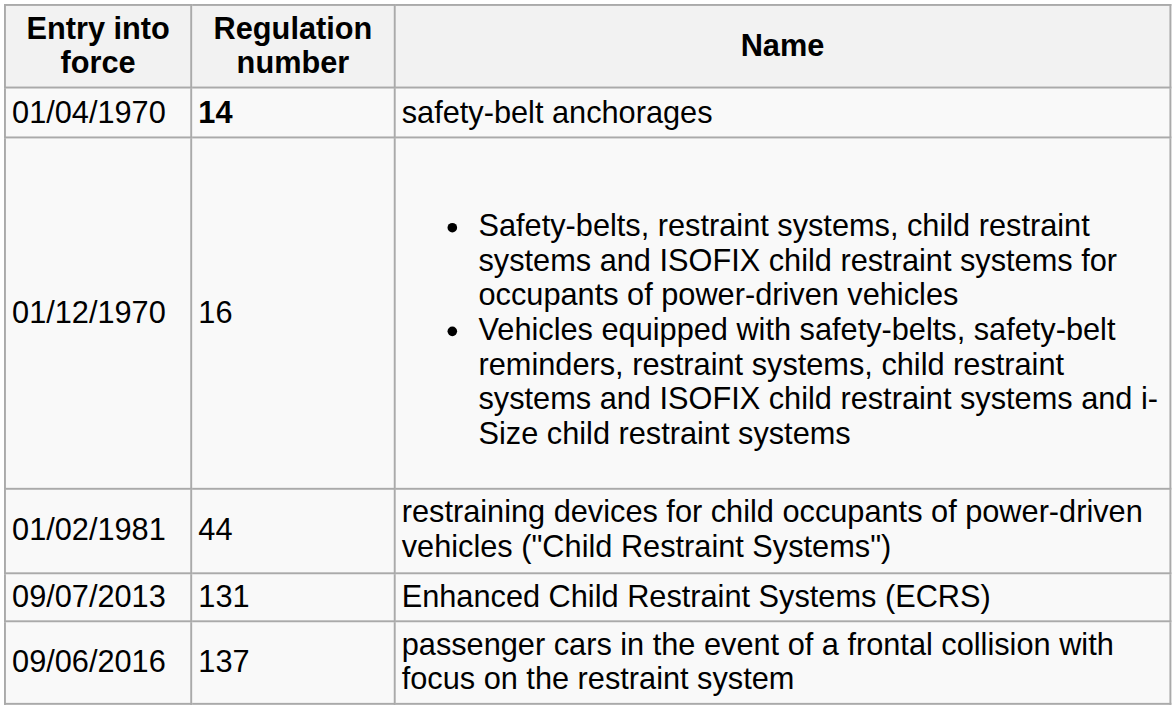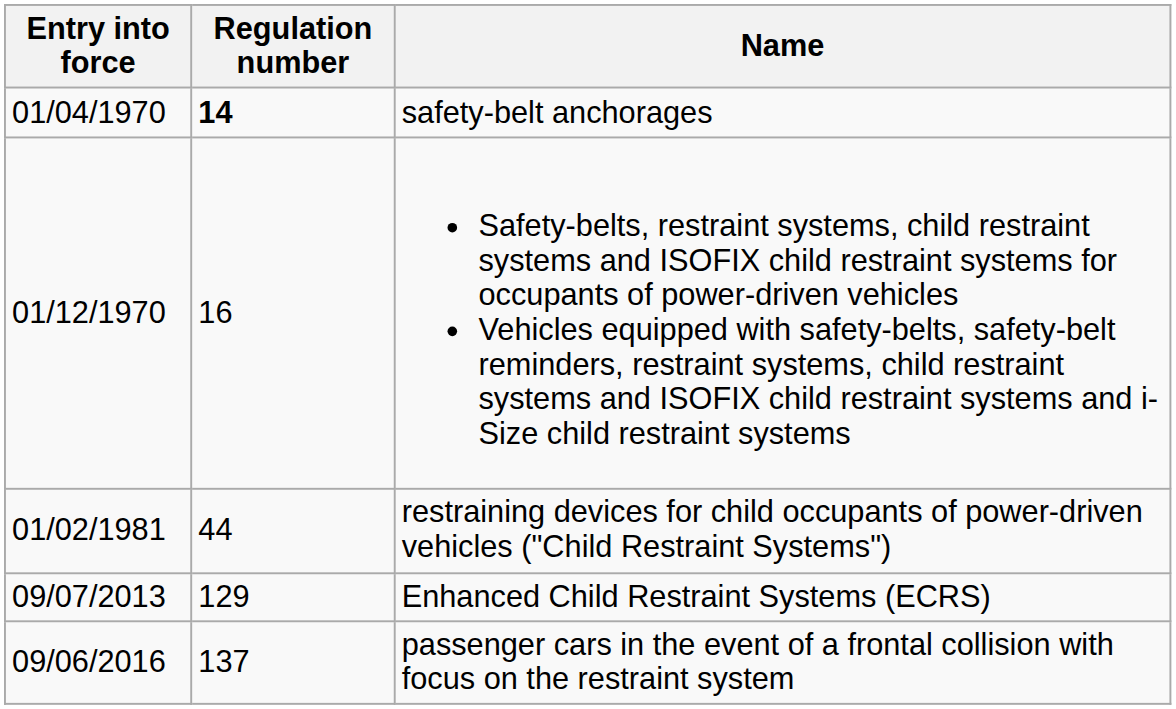 <table class="wikitable sortable">
 <tr>
 <th>Entry into force</th>
 <th>Regulation number</th>
 <th>Name</th>
 </tr>
 <tr>
 <td>01/04/1970</td>
 <td><strong>14</strong></td>
 <td>safety-belt anchorages</td>
 </tr>
 <tr>
 <td>01/12/1970</td>
 <td>16</td>
 <td><br><ul><li>Safety-belts, restraint systems, child restraint systems and ISOFIX child restraint systems for occupants of power-driven vehicles</li><li>Vehicles equipped with safety-belts, safety-belt reminders, restraint systems, child restraint systems and ISOFIX child restraint systems and i-Size child restraint systems</li></ul></td>
 </tr>
 <tr>
 <td>01/02/1981</td>
 <td>44</td>
 <td>restraining devices for child occupants of power-driven vehicles ("Child Restraint Systems")</td>
 </tr>
 <tr>
 <td>09/07/2013</td>
-<td>131</td>
+<td>129</td>
 <td>Enhanced Child Restraint Systems (ECRS)</td>
 </tr>
 <tr>
 <td>09/06/2016</td>
 <td>137</td>
 <td>passenger cars in the event of a frontal collision with focus on the restraint system</td>
 </tr>
 </table>
